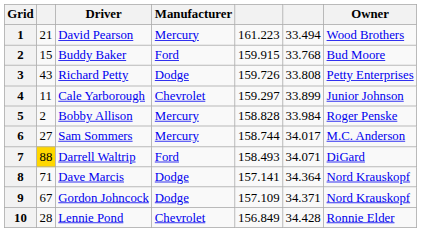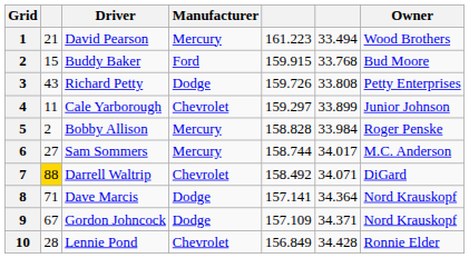 <table class="wikitable">
 <tr>
 <th>Grid</th>
 <th></th>
 <th>Driver</th>
 <th>Manufacturer</th>
 <th></th>
 <th></th>
 <th>Owner</th>
 </tr>
 <tr>
 <th>1</th>
 <td>21</td>
 <td><a href='#'>David Pearson</a></td>
 <td><a href='#'>Mercury</a></td>
 <td>161.223</td>
 <td>33.494</td>
 <td><a href='#'>Wood Brothers</a></td>
 </tr>
 <tr>
 <th>2</th>
 <td>15</td>
 <td><a href='#'>Buddy Baker</a></td>
 <td><a href='#'>Ford</a></td>
 <td>159.915</td>
 <td>33.768</td>
 <td><a href='#'>Bud Moore</a></td>
 </tr>
 <tr>
 <th>3</th>
 <td>43</td>
 <td><a href='#'>Richard Petty</a></td>
 <td><a href='#'>Dodge</a></td>
 <td>159.726</td>
 <td>33.808</td>
 <td><a href='#'>Petty Enterprises</a></td>
 </tr>
 <tr>
 <th>4</th>
 <td>11</td>
 <td><a href='#'>Cale Yarborough</a></td>
 <td><a href='#'>Chevrolet</a></td>
 <td>159.297</td>
 <td>33.899</td>
 <td><a href='#'>Junior Johnson</a></td>
 </tr>
 <tr>
 <th>5</th>
 <td>2</td>
 <td><a href='#'>Bobby Allison</a></td>
 <td><a href='#'>Mercury</a></td>
 <td>158.828</td>
 <td>33.984</td>
 <td><a href='#'>Roger Penske</a></td>
 </tr>
 <tr>
 <th>6</th>
 <td>27</td>
 <td><a href='#'>Sam Sommers</a></td>
 <td><a href='#'>Mercury</a></td>
 <td>158.744</td>
 <td>34.017</td>
 <td><a href='#'>M.C. Anderson</a></td>
 </tr>
 <tr>
 <th>7</th>
 <td style="background: gold;">88</td>
 <td><a href='#'>Darrell Waltrip</a></td>
-<td><a href='#'>Ford</a></td>
-<td>158.493</td>
+<td><a href='#'>Chevrolet</a></td>
+<td>158.492</td>
 <td>34.071</td>
 <td><a href='#'>DiGard</a></td>
 </tr>
 <tr>
 <th>8</th>
 <td>71</td>
 <td><a href='#'>Dave Marcis</a></td>
 <td><a href='#'>Dodge</a></td>
 <td>157.141</td>
 <td>34.364</td>
 <td><a href='#'>Nord Krauskopf</a></td>
 </tr>
 <tr>
 <th>9</th>
 <td>67</td>
 <td><a href='#'>Gordon Johncock</a></td>
 <td><a href='#'>Dodge</a></td>
 <td>157.109</td>
 <td>34.371</td>
 <td><a href='#'>Nord Krauskopf</a></td>
 </tr>
 <tr>
 <th>10</th>
 <td>28</td>
 <td><a href='#'>Lennie Pond</a></td>
 <td><a href='#'>Chevrolet</a></td>
 <td>156.849</td>
 <td>34.428</td>
 <td><a href='#'>Ronnie Elder</a></td>
 </tr>
 </table>
